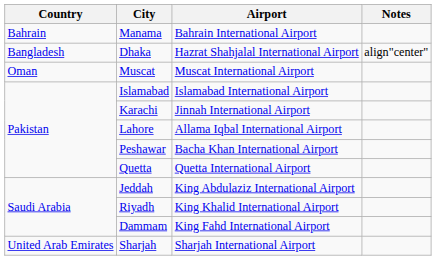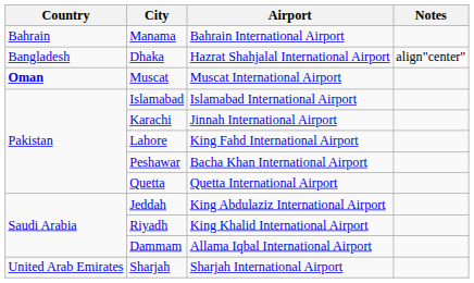 <table class="wikitable sortable" style="margin:1em auto;">
 <tr>
 <th>Country</th>
 <th>City</th>
 <th>Airport</th>
 <th>Notes</th>
 </tr>
 <tr>
 <td><a href='#'>Bahrain</a></td>
 <td><a href='#'>Manama</a></td>
 <td><a href='#'>Bahrain International Airport</a></td>
 <td align=“center”></td>
 </tr>
 <tr>
 <td><a href='#'>Bangladesh</a></td>
 <td><a href='#'>Dhaka</a></td>
 <td><a href='#'>Hazrat Shahjalal International Airport</a></td>
 <td>align"center"</td>
 </tr>
 <tr>
-<td><a href='#'>Oman</a></td>
+<td><strong><a href='#'>Oman</a></strong></td>
 <td><a href='#'>Muscat</a></td>
 <td><a href='#'>Muscat International Airport</a></td>
 <td align="center"></td>
 </tr>
 <tr>
 <td rowspan="5"><a href='#'>Pakistan</a></td>
 <td><a href='#'>Islamabad</a></td>
 <td><a href='#'>Islamabad International Airport</a></td>
 <td></td>
 </tr>
 <tr>
 <td><a href='#'>Karachi</a></td>
 <td><a href='#'>Jinnah International Airport</a></td>
 <td></td>
 </tr>
 <tr>
 <td><a href='#'>Lahore</a></td>
-<td><a href='#'>Allama Iqbal International Airport</a></td>
+<td><a href='#'>King Fahd International Airport</a></td>
 <td></td>
 </tr>
 <tr>
 <td><a href='#'>Peshawar</a></td>
 <td><a href='#'>Bacha Khan International Airport</a></td>
 <td align="center"></td>
 </tr>
 <tr>
 <td><a href='#'>Quetta</a></td>
 <td><a href='#'>Quetta International Airport</a></td>
 <td align="center"></td>
 </tr>
 <tr>
 <td rowspan="3"><a href='#'>Saudi Arabia</a></td>
 <td><a href='#'>Jeddah</a></td>
 <td><a href='#'>King Abdulaziz International Airport</a></td>
 <td></td>
 </tr>
 <tr>
 <td><a href='#'>Riyadh</a></td>
 <td><a href='#'>King Khalid International Airport</a></td>
 <td></td>
 </tr>
 <tr>
 <td><a href='#'>Dammam</a></td>
-<td><a href='#'>King Fahd International Airport</a></td>
+<td><a href='#'>Allama Iqbal International Airport</a></td>
 <td></td>
 </tr>
 <tr>
 <td><a href='#'>United Arab Emirates</a></td>
 <td><a href='#'>Sharjah</a></td>
 <td><a href='#'>Sharjah International Airport</a></td>
 <td align="center"></td>
 </tr>
 </table>
